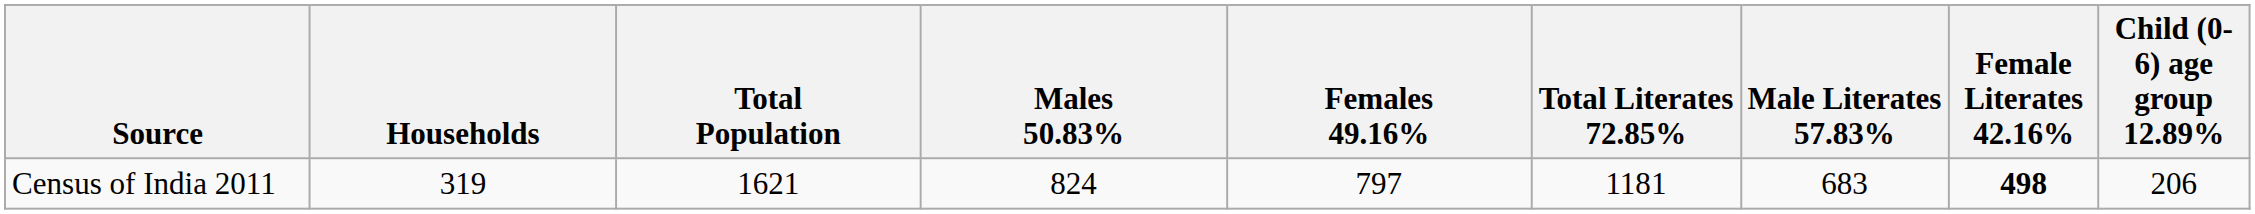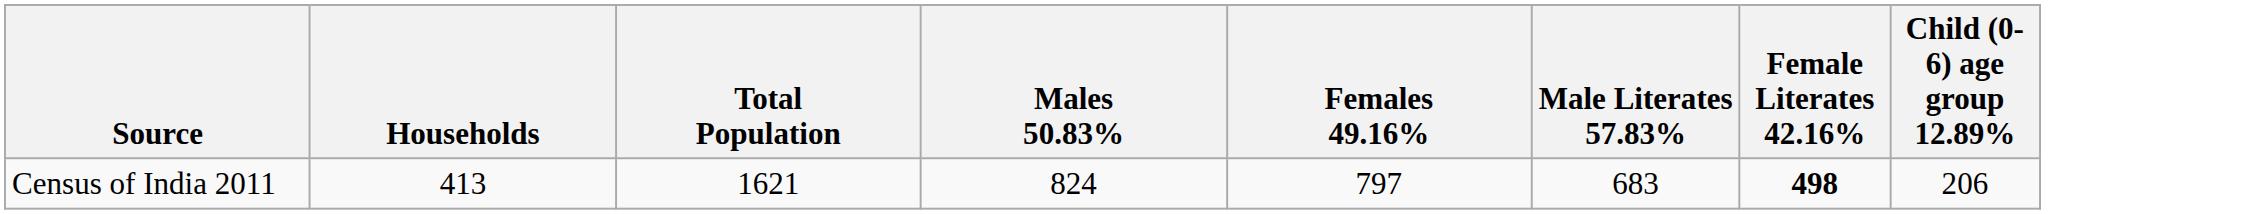 <table class="wikitable">
 <tr valign= bottom>
 <th style="width:150px;">Source</th>
 <th style="width:150px;">Households</th>
 <th style="width:150px;">Total <br>Population</th>
 <th style="width:150px;">Males <br>50.83%</th>
 <th style="width:150px;">Females<br>49.16%</th>
-<th class="width:150px;">Total Literates<br>72.85%</th>
 <th class="width:150px;">Male Literates<br>57.83%</th>
 <th style="width:70px;">Female Literates<br>42.16%</th>
 <th style="width:70px;">Child (0-6) age group<br>12.89%</th>
 </tr>
 <tr>
 <td>Census of India 2011 </td>
-<td align=center>319</td>
+<td align=center>413</td>
 <td align=center>1621</td>
 <td align=center>824</td>
 <td align=center>797</td>
-<td align=center>1181</td>
 <td align=center>683</td>
 <td align=center><strong>498</strong></td>
 <td align=center>206</td>
 </tr>
 </table>
